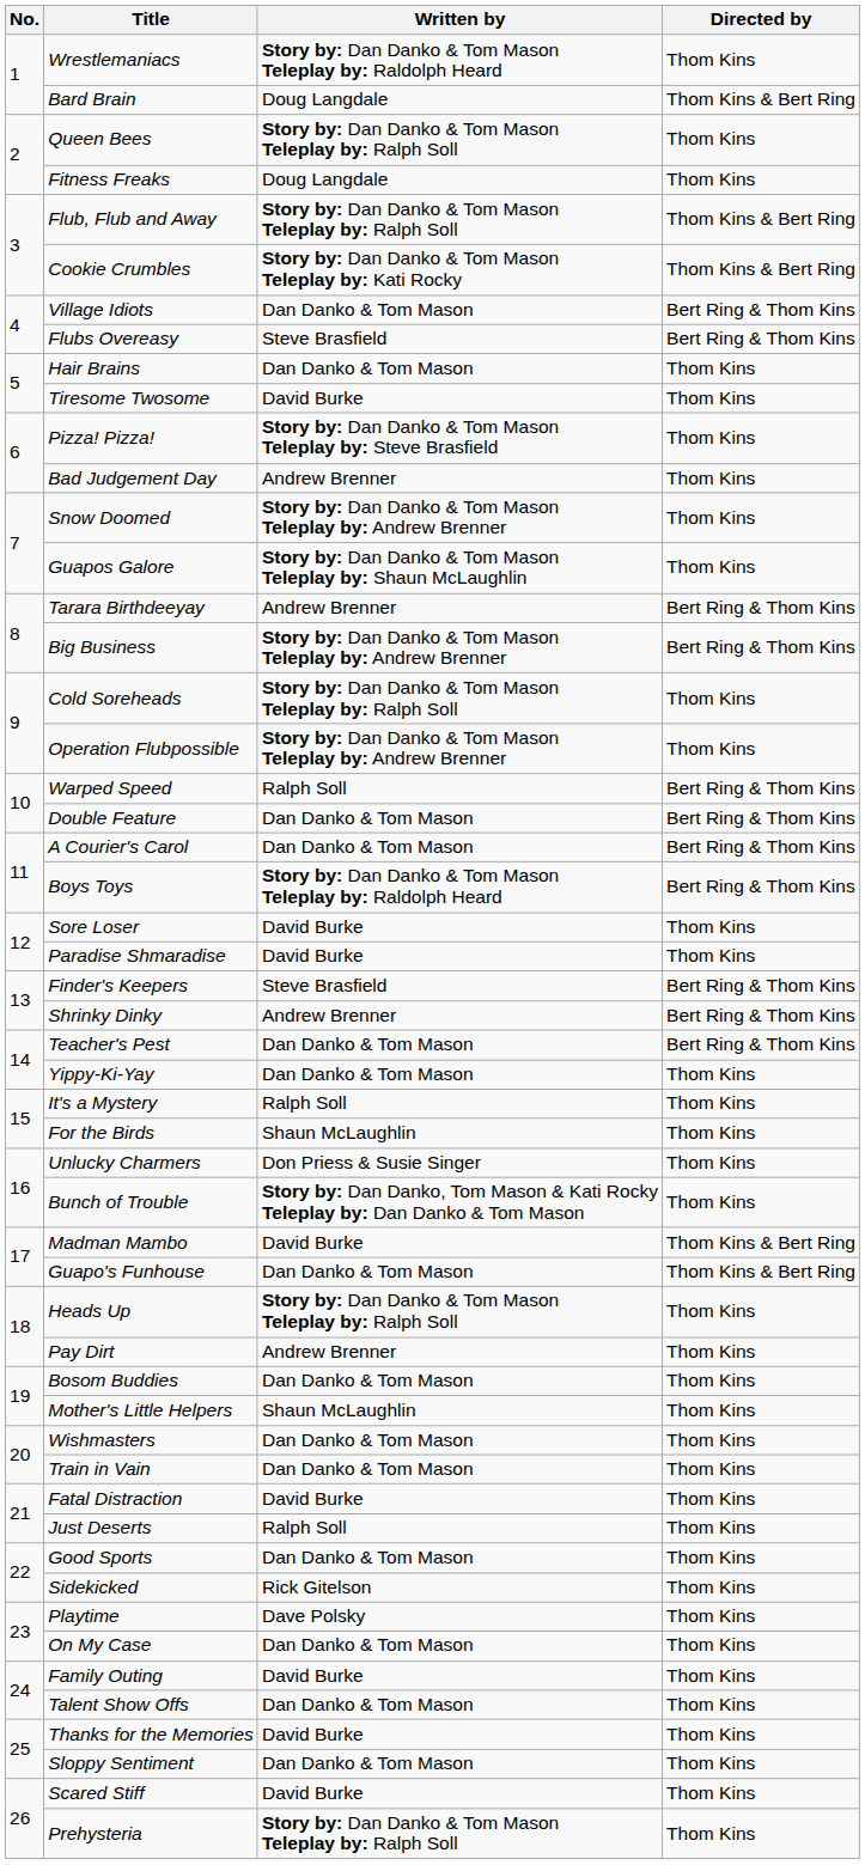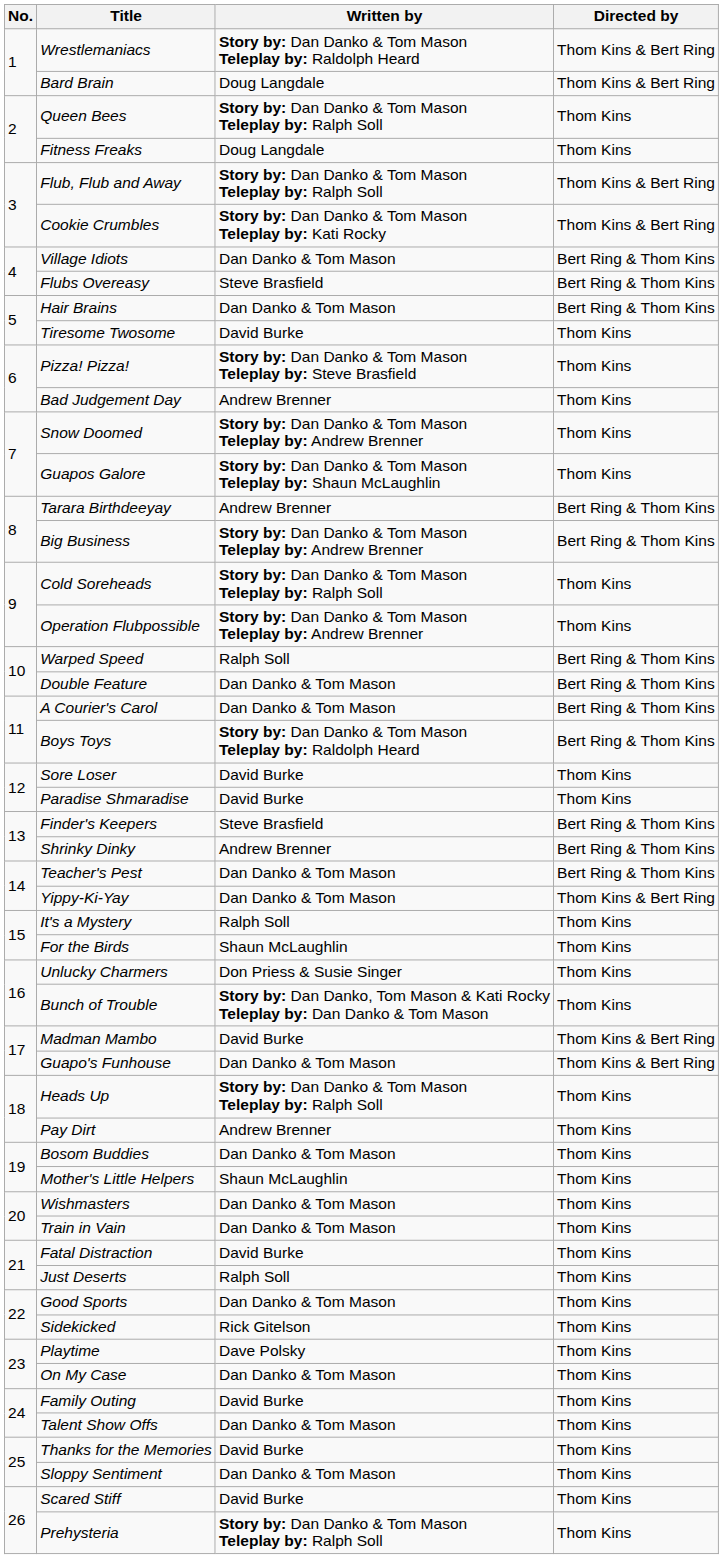 <table class="wikitable">
 <tr>
 <th>No.</th>
 <th>Title</th>
 <th>Written by</th>
 <th>Directed by</th>
 </tr>
 <tr>
 <td rowspan="2">1</td>
 <td><em>Wrestlemaniacs</em></td>
 <td><strong>Story by:</strong> Dan Danko & Tom Mason <br> <strong>Teleplay by:</strong> Raldolph Heard</td>
-<td>Thom Kins</td>
+<td>Thom Kins & Bert Ring</td>
 </tr>
 <tr>
 <td><em>Bard Brain</em></td>
 <td>Doug Langdale</td>
 <td>Thom Kins & Bert Ring</td>
 </tr>
 <tr>
 <td rowspan="2">2</td>
 <td><em>Queen Bees</em></td>
 <td><strong>Story by:</strong>  Dan Danko & Tom Mason <br> <strong>Teleplay by:</strong> Ralph Soll</td>
 <td>Thom Kins</td>
 </tr>
 <tr>
 <td><em>Fitness Freaks</em></td>
 <td>Doug Langdale</td>
 <td>Thom Kins</td>
 </tr>
 <tr>
 <td rowspan="2">3</td>
 <td><em>Flub, Flub and Away</em></td>
 <td><strong>Story by:</strong> Dan Danko & Tom Mason <br> <strong>Teleplay by:</strong> Ralph Soll</td>
 <td>Thom Kins & Bert Ring</td>
 </tr>
 <tr>
 <td><em>Cookie Crumbles</em></td>
 <td><strong>Story by:</strong> Dan Danko & Tom Mason <br> <strong>Teleplay by:</strong> Kati Rocky</td>
 <td>Thom Kins & Bert Ring</td>
 </tr>
 <tr>
 <td rowspan="2">4</td>
 <td><em>Village Idiots</em></td>
 <td>Dan Danko & Tom Mason</td>
 <td>Bert Ring & Thom Kins</td>
 </tr>
 <tr>
 <td><em>Flubs Overeasy</em></td>
 <td>Steve Brasfield</td>
 <td>Bert Ring & Thom Kins</td>
 </tr>
 <tr>
 <td rowspan="2">5</td>
 <td><em>Hair Brains</em></td>
 <td>Dan Danko & Tom Mason</td>
-<td>Thom Kins</td>
+<td>Bert Ring & Thom Kins</td>
 </tr>
 <tr>
 <td><em>Tiresome Twosome</em></td>
 <td>David Burke</td>
 <td>Thom Kins</td>
 </tr>
 <tr>
 <td rowspan="2">6</td>
 <td><em>Pizza! Pizza!</em></td>
 <td><strong>Story by:</strong> Dan Danko & Tom Mason <br> <strong>Teleplay by:</strong> Steve Brasfield</td>
 <td>Thom Kins</td>
 </tr>
 <tr>
 <td><em>Bad Judgement Day</em></td>
 <td>Andrew Brenner</td>
 <td>Thom Kins</td>
 </tr>
 <tr>
 <td rowspan="2">7</td>
 <td><em>Snow Doomed</em></td>
 <td><strong>Story by:</strong> Dan Danko & Tom Mason <br> <strong>Teleplay by:</strong> Andrew Brenner</td>
 <td>Thom Kins</td>
 </tr>
 <tr>
 <td><em>Guapos Galore</em></td>
 <td><strong>Story by:</strong> Dan Danko & Tom Mason <br> <strong>Teleplay by:</strong> Shaun McLaughlin</td>
 <td>Thom Kins</td>
 </tr>
 <tr>
 <td rowspan="2">8</td>
 <td><em>Tarara Birthdeeyay</em></td>
 <td>Andrew Brenner</td>
 <td>Bert Ring & Thom Kins</td>
 </tr>
 <tr>
 <td><em>Big Business</em></td>
 <td><strong>Story by:</strong> Dan Danko & Tom Mason <br> <strong>Teleplay by:</strong> Andrew Brenner</td>
 <td>Bert Ring & Thom Kins</td>
 </tr>
 <tr>
 <td rowspan="2">9</td>
 <td><em>Cold Soreheads</em></td>
 <td><strong>Story by:</strong> Dan Danko & Tom Mason <br> <strong>Teleplay by:</strong> Ralph Soll</td>
 <td>Thom Kins</td>
 </tr>
 <tr>
 <td><em>Operation Flubpossible</em></td>
 <td><strong>Story by:</strong> Dan Danko & Tom Mason <br> <strong>Teleplay by:</strong> Andrew Brenner</td>
 <td>Thom Kins</td>
 </tr>
 <tr>
 <td rowspan="2">10</td>
 <td><em>Warped Speed</em></td>
 <td>Ralph Soll</td>
 <td>Bert Ring & Thom Kins</td>
 </tr>
 <tr>
 <td><em>Double Feature</em></td>
 <td>Dan Danko & Tom Mason</td>
 <td>Bert Ring & Thom Kins</td>
 </tr>
 <tr>
 <td rowspan="2">11</td>
 <td><em>A Courier's Carol</em></td>
 <td>Dan Danko & Tom Mason</td>
 <td>Bert Ring & Thom Kins</td>
 </tr>
 <tr>
 <td><em>Boys Toys</em></td>
 <td><strong>Story by:</strong> Dan Danko & Tom Mason <br> <strong>Teleplay by:</strong> Raldolph Heard</td>
 <td>Bert Ring & Thom Kins</td>
 </tr>
 <tr>
 <td rowspan="2">12</td>
 <td><em>Sore Loser</em></td>
 <td>David Burke</td>
 <td>Thom Kins</td>
 </tr>
 <tr>
 <td><em>Paradise Shmaradise</em></td>
 <td>David Burke</td>
 <td>Thom Kins</td>
 </tr>
 <tr>
 <td rowspan="2">13</td>
 <td><em>Finder's Keepers</em></td>
 <td>Steve Brasfield</td>
 <td>Bert Ring & Thom Kins</td>
 </tr>
 <tr>
 <td><em>Shrinky Dinky</em></td>
 <td>Andrew Brenner</td>
 <td>Bert Ring & Thom Kins</td>
 </tr>
 <tr>
 <td rowspan="2">14</td>
 <td><em>Teacher's Pest</em></td>
 <td>Dan Danko & Tom Mason</td>
 <td>Bert Ring & Thom Kins</td>
 </tr>
 <tr>
 <td><em>Yippy-Ki-Yay</em></td>
 <td>Dan Danko & Tom Mason</td>
-<td>Thom Kins</td>
+<td>Thom Kins & Bert Ring</td>
 </tr>
 <tr>
 <td rowspan="2">15</td>
 <td><em>It's a Mystery</em></td>
 <td>Ralph Soll</td>
 <td>Thom Kins</td>
 </tr>
 <tr>
 <td><em>For the Birds</em></td>
 <td>Shaun McLaughlin</td>
 <td>Thom Kins</td>
 </tr>
 <tr>
 <td rowspan="2">16</td>
 <td><em>Unlucky Charmers</em></td>
 <td>Don Priess & Susie Singer</td>
 <td>Thom Kins</td>
 </tr>
 <tr>
 <td><em>Bunch of Trouble</em></td>
 <td><strong>Story by:</strong> Dan Danko, Tom Mason & Kati Rocky<br> <strong>Teleplay by:</strong> Dan Danko & Tom Mason</td>
 <td>Thom Kins</td>
 </tr>
 <tr>
 <td rowspan="2">17</td>
 <td><em>Madman Mambo</em></td>
 <td>David Burke</td>
 <td>Thom Kins & Bert Ring</td>
 </tr>
 <tr>
 <td><em>Guapo's Funhouse</em></td>
 <td>Dan Danko & Tom Mason</td>
 <td>Thom Kins & Bert Ring</td>
 </tr>
 <tr>
 <td rowspan="2">18</td>
 <td><em>Heads Up</em></td>
 <td><strong>Story by:</strong> Dan Danko & Tom Mason <br> <strong>Teleplay by:</strong> Ralph Soll</td>
 <td>Thom Kins</td>
 </tr>
 <tr>
 <td><em>Pay Dirt</em></td>
 <td>Andrew Brenner</td>
 <td>Thom Kins</td>
 </tr>
 <tr>
 <td rowspan="2">19</td>
 <td><em>Bosom Buddies</em></td>
 <td>Dan Danko & Tom Mason</td>
 <td>Thom Kins</td>
 </tr>
 <tr>
 <td><em>Mother's Little Helpers</em></td>
 <td>Shaun McLaughlin</td>
 <td>Thom Kins</td>
 </tr>
 <tr>
 <td rowspan="2">20</td>
 <td><em>Wishmasters</em></td>
 <td>Dan Danko & Tom Mason</td>
 <td>Thom Kins</td>
 </tr>
 <tr>
 <td><em>Train in Vain</em></td>
 <td>Dan Danko & Tom Mason</td>
 <td>Thom Kins</td>
 </tr>
 <tr>
 <td rowspan="2">21</td>
 <td><em>Fatal Distraction</em></td>
 <td>David Burke</td>
 <td>Thom Kins</td>
 </tr>
 <tr>
 <td><em>Just Deserts</em></td>
 <td>Ralph Soll</td>
 <td>Thom Kins</td>
 </tr>
 <tr>
 <td rowspan="2">22</td>
 <td><em>Good Sports</em></td>
 <td>Dan Danko & Tom Mason</td>
 <td>Thom Kins</td>
 </tr>
 <tr>
 <td><em>Sidekicked</em></td>
 <td>Rick Gitelson</td>
 <td>Thom Kins</td>
 </tr>
 <tr>
 <td rowspan="2">23</td>
 <td><em>Playtime</em></td>
 <td>Dave Polsky</td>
 <td>Thom Kins</td>
 </tr>
 <tr>
 <td><em>On My Case</em></td>
 <td>Dan Danko & Tom Mason</td>
 <td>Thom Kins</td>
 </tr>
 <tr>
 <td rowspan="2">24</td>
 <td><em>Family Outing</em></td>
 <td>David Burke</td>
 <td>Thom Kins</td>
 </tr>
 <tr>
 <td><em>Talent Show Offs</em></td>
 <td>Dan Danko & Tom Mason</td>
 <td>Thom Kins</td>
 </tr>
 <tr>
 <td rowspan="2">25</td>
 <td><em>Thanks for the Memories</em></td>
 <td>David Burke</td>
 <td>Thom Kins</td>
 </tr>
 <tr>
 <td><em>Sloppy Sentiment</em></td>
 <td>Dan Danko & Tom Mason</td>
 <td>Thom Kins</td>
 </tr>
 <tr>
 <td rowspan="2">26</td>
 <td><em>Scared Stiff</em></td>
 <td>David Burke</td>
 <td>Thom Kins</td>
 </tr>
 <tr>
 <td><em>Prehysteria</em></td>
 <td><strong>Story by:</strong> Dan Danko & Tom Mason <br> <strong>Teleplay by:</strong> Ralph Soll</td>
 <td>Thom Kins</td>
 </tr>
 </table>
